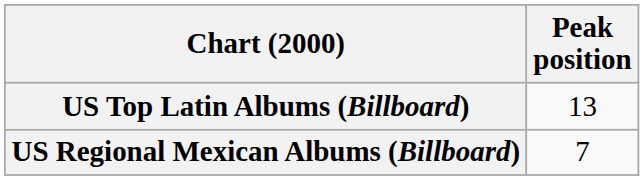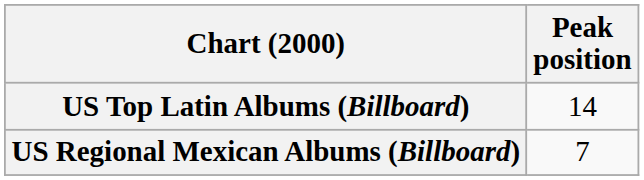 <table class="wikitable sortable plainrowheaders" style="text-align:center;">
 <tr>
 <th scope="col">Chart (2000)</th>
 <th scope="col">Peak<br>position</th>
 </tr>
 <tr>
 <th scope="row">US Top Latin Albums (<em>Billboard</em>)</th>
-<td>13</td>
+<td>14</td>
 </tr>
 <tr>
 <th scope="row">US Regional Mexican Albums (<em>Billboard</em>)</th>
 <td>7</td>
 </tr>
 </table>
